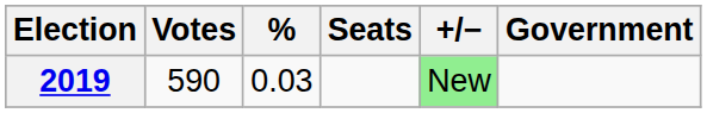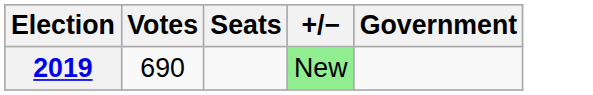 <table class="wikitable" style="text-align:center;">
 <tr>
 <th>Election</th>
 <th>Votes</th>
-<th>%</th>
 <th>Seats</th>
 <th>+/−</th>
 <th>Government</th>
 </tr>
 <tr>
 <th><a href='#'>2019</a></th>
-<td>590</td>
-<td>0.03</td>
+<td>690</td>
 <td></td>
 <td style="background: lightgreen;">New</td>
 <td></td>
 </tr>
 </table>
